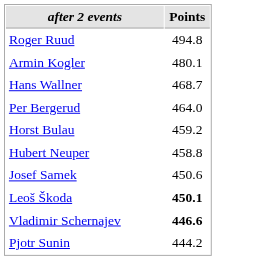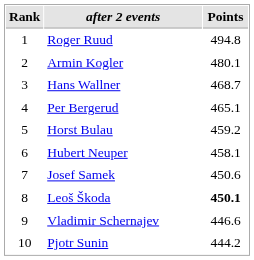 <table cellspacing="1" cellpadding="3" style="border:1px solid #AAAAAA;font-size:86%">
 <tr bgcolor="#E4E4E4">
+<th style="border-bottom:1px solid #AAAAAA" width=10>Rank</th>
 <th style="border-bottom:1px solid #AAAAAA" width=155><em>after 2 events</em></th>
 <th style="border-bottom:1px solid #AAAAAA" width=40>Points</th>
 </tr>
 <tr>
+<td align=center>1</td>
 <td align="left"> <a href='#'>Roger Ruud</a></td>
 <td align=center>494.8</td>
 </tr>
 <tr>
+<td align=center>2</td>
 <td align="left"> <a href='#'>Armin Kogler</a></td>
 <td align=center>480.1</td>
 </tr>
 <tr>
+<td align=center>3</td>
 <td align="left"> <a href='#'>Hans Wallner</a></td>
 <td align=center>468.7</td>
 </tr>
 <tr>
+<td align=center>4</td>
 <td align="left"> <a href='#'>Per Bergerud</a></td>
-<td align=center>464.0</td>
+<td align=center>465.1</td>
 </tr>
 <tr>
+<td align=center>5</td>
 <td align="left"> <a href='#'>Horst Bulau</a></td>
 <td align=center>459.2</td>
 </tr>
 <tr>
+<td align=center>6</td>
 <td align="left"> <a href='#'>Hubert Neuper</a></td>
-<td align=center>458.8</td>
+<td align=center>458.1</td>
 </tr>
 <tr>
+<td align=center>7</td>
 <td align="left"> <a href='#'>Josef Samek</a></td>
 <td align=center>450.6</td>
 </tr>
 <tr>
+<td align=center>8</td>
 <td align="left"> <a href='#'>Leoš Škoda</a></td>
 <td align=center><strong>450.1</strong></td>
 </tr>
 <tr>
+<td align=center>9</td>
 <td align="left"> <a href='#'>Vladimir Schernajev</a></td>
-<td align=center><strong>446.6</strong></td>
+<td align=center>446.6</td>
 </tr>
 <tr>
+<td align=center>10</td>
 <td align="left"> <a href='#'>Pjotr Sunin</a></td>
 <td align=center>444.2</td>
 </tr>
 </table>
